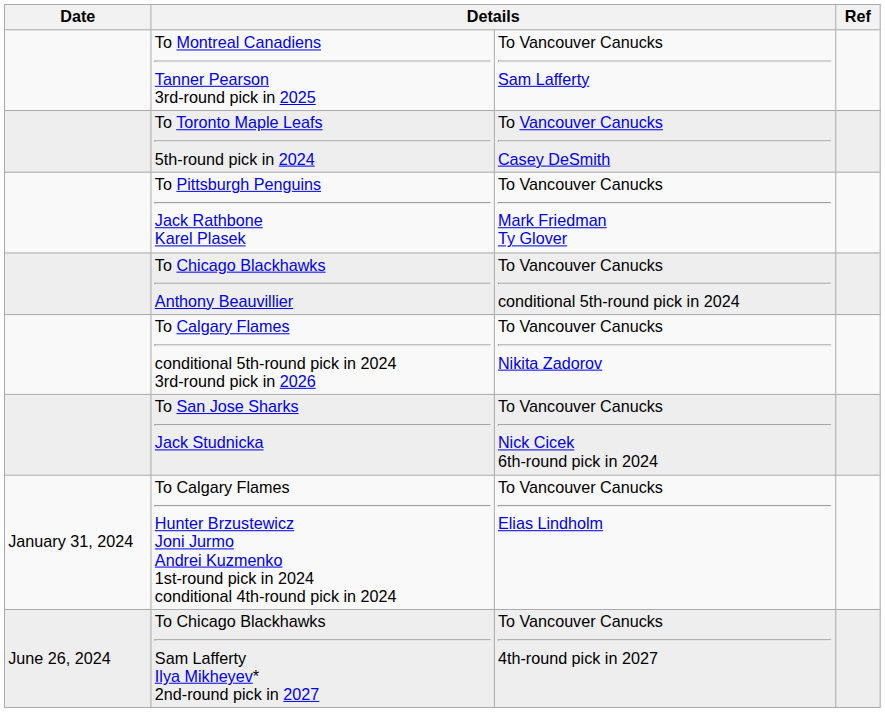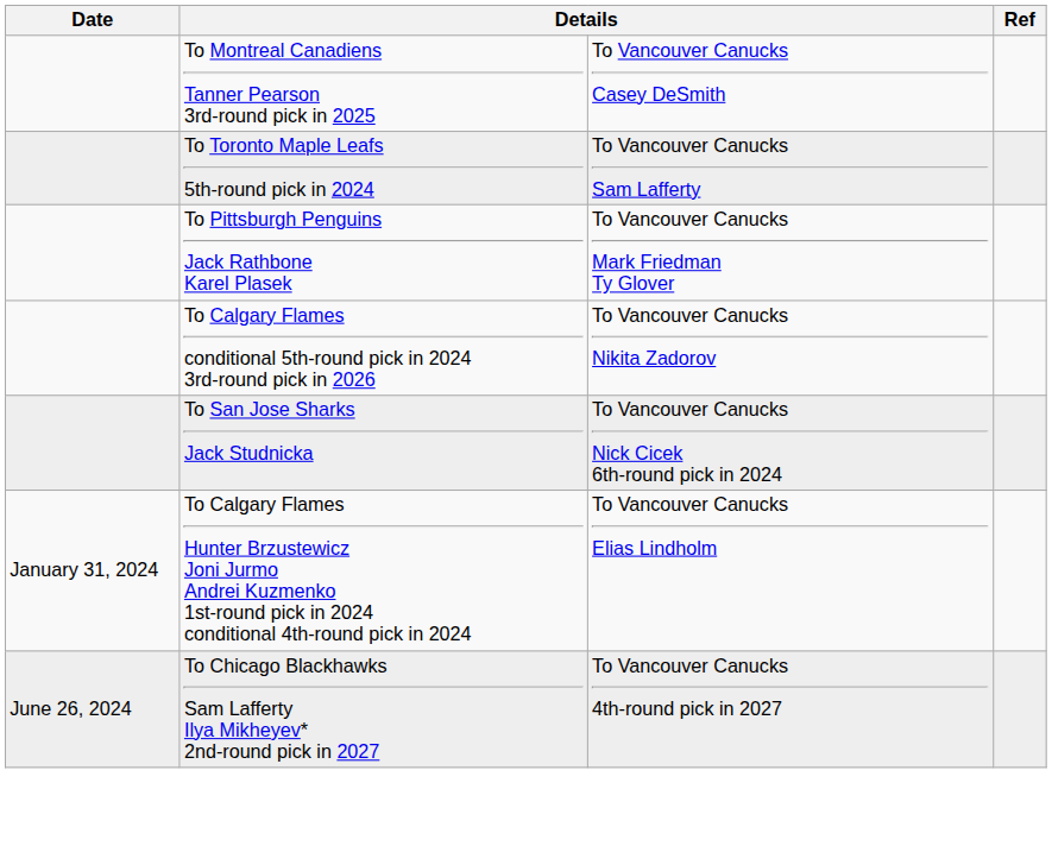 <table class="wikitable">
 <tr>
 <th style="width: 10em;">Date</th>
 <th colspan=2>Details</th>
 <th style="width: 2.5em;">Ref</th>
 </tr>
 <tr>
 <td></td>
 <td style="width: 25em;" valign="top">To <a href='#'>Montreal Canadiens</a><hr><a href='#'>Tanner Pearson</a><br>3rd-round pick in <a href='#'>2025</a></td>
-<td style="width: 25em;" valign="top">To Vancouver Canucks<hr><a href='#'>Sam Lafferty</a></td>
+<td style="width: 25em;" valign="top">To <a href='#'>Vancouver Canucks</a><hr><a href='#'>Casey DeSmith</a></td>
 <td></td>
 </tr>
 <tr bgcolor="eeeeee">
 <td></td>
 <td style="width: 25em;" valign="top">To <a href='#'>Toronto Maple Leafs</a><hr>5th-round pick in <a href='#'>2024</a></td>
-<td style="width: 25em;" valign="top">To <a href='#'>Vancouver Canucks</a><hr><a href='#'>Casey DeSmith</a></td>
+<td style="width: 25em;" valign="top">To Vancouver Canucks<hr><a href='#'>Sam Lafferty</a></td>
 <td></td>
 </tr>
 <tr>
 <td></td>
 <td style="width: 25em;" valign="top">To <a href='#'>Pittsburgh Penguins</a><hr><a href='#'>Jack Rathbone</a><br><a href='#'>Karel Plasek</a></td>
 <td style="width: 25em;" valign="top">To Vancouver Canucks<hr><a href='#'>Mark Friedman</a><br><a href='#'>Ty Glover</a></td>
-<td></td>
-</tr>
-<tr bgcolor="eeeeee">
-<td></td>
-<td style="width: 25em;" valign="top">To <a href='#'>Chicago Blackhawks</a><hr><a href='#'>Anthony Beauvillier</a></td>
-<td style="width: 25em;" valign="top">To Vancouver Canucks<hr>conditional 5th-round pick in 2024</td>
 <td></td>
 </tr>
 <tr>
 <td></td>
 <td style="width: 25em;" valign="top">To <a href='#'>Calgary Flames</a><hr>conditional 5th-round pick in 2024<br>3rd-round pick in <a href='#'>2026</a></td>
 <td style="width: 25em;" valign="top">To Vancouver Canucks<hr><a href='#'>Nikita Zadorov</a></td>
 <td></td>
 </tr>
 <tr bgcolor="eeeeee">
 <td></td>
 <td style="width: 25em;" valign="top">To <a href='#'>San Jose Sharks</a><hr><a href='#'>Jack Studnicka</a></td>
 <td style="width: 25em;" valign="top">To Vancouver Canucks<hr><a href='#'>Nick Cicek</a><br>6th-round pick in 2024</td>
 <td></td>
 </tr>
 <tr>
 <td>January 31, 2024</td>
 <td valign="top">To Calgary Flames<hr><a href='#'>Hunter Brzustewicz</a><br><a href='#'>Joni Jurmo</a><br><a href='#'>Andrei Kuzmenko</a><br>1st-round pick in 2024<br><span>conditional</span> 4th-round pick in 2024</td>
 <td valign="top">To Vancouver Canucks<hr><a href='#'>Elias Lindholm</a></td>
 <td></td>
 </tr>
 <tr bgcolor="eeeeee">
 <td>June 26, 2024</td>
 <td valign="top">To Chicago Blackhawks<hr>Sam Lafferty<br><a href='#'>Ilya Mikheyev</a>*<br>2nd-round pick in <a href='#'>2027</a></td>
 <td valign="top">To Vancouver Canucks<hr>4th-round pick in 2027</td>
 <td></td>
 </tr>
 </table>
